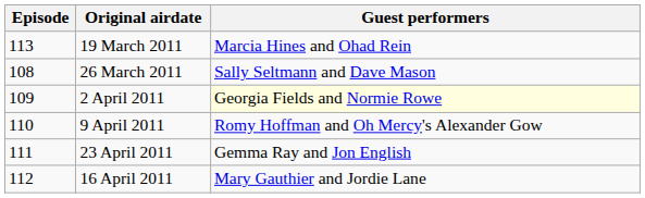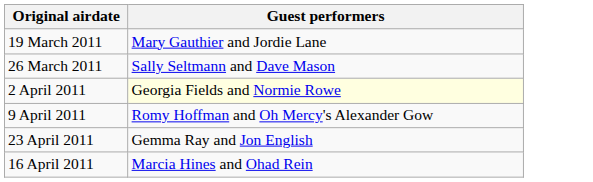 <table class="wikitable sortable">
 <tr>
-<th width="60px">Episode</th>
 <th width="120px">Original airdate</th>
 <th width="400px" class="unsortable">Guest performers</th>
 </tr>
 <tr>
-<td>113</td>
 <td>19 March 2011</td>
-<td><a href='#'>Marcia Hines</a> and <a href='#'>Ohad Rein</a></td>
+<td><a href='#'>Mary Gauthier</a> and Jordie Lane</td>
 </tr>
 <tr>
-<td>108</td>
 <td>26 March 2011</td>
 <td><a href='#'>Sally Seltmann</a> and <a href='#'>Dave Mason</a></td>
 </tr>
 <tr>
-<td>109</td>
 <td>2 April 2011</td>
 <td style="background: lightyellow;">Georgia Fields and <a href='#'>Normie Rowe</a></td>
 </tr>
 <tr>
-<td>110</td>
 <td>9 April 2011</td>
 <td><a href='#'>Romy Hoffman</a> and <a href='#'>Oh Mercy</a>'s Alexander Gow</td>
 </tr>
 <tr>
-<td>111</td>
 <td>23 April 2011</td>
 <td>Gemma Ray and <a href='#'>Jon English</a></td>
 </tr>
 <tr>
-<td>112</td>
 <td>16 April 2011</td>
-<td><a href='#'>Mary Gauthier</a> and Jordie Lane</td>
+<td><a href='#'>Marcia Hines</a> and <a href='#'>Ohad Rein</a></td>
 </tr>
 </table>
